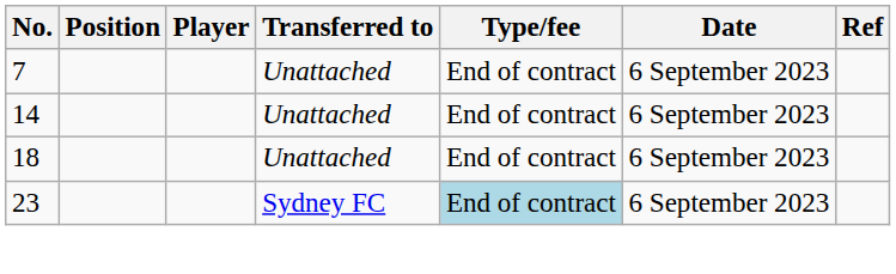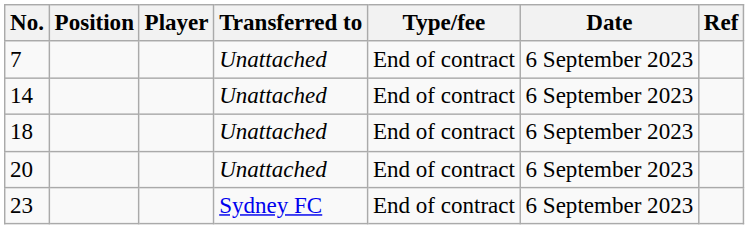 <table class="wikitable plainrowheaders sortable" style="text-align:center; text-align:left">
 <tr>
 <th scope="col">No.</th>
 <th scope="col">Position</th>
 <th scope="col">Player</th>
 <th scope="col">Transferred to</th>
 <th scope="col">Type/fee</th>
 <th scope="col">Date</th>
 <th scope="col" class="unsortable">Ref</th>
 </tr>
 <tr>
 <td>7</td>
 <td></td>
 <td align=left></td>
 <td><em>Unattached</em></td>
 <td>End of contract</td>
 <td>6 September 2023</td>
 <td></td>
 </tr>
 <tr>
 <td>14</td>
 <td></td>
 <td align=left></td>
 <td><em>Unattached</em></td>
 <td>End of contract</td>
 <td>6 September 2023</td>
 <td></td>
 </tr>
 <tr>
 <td>18</td>
 <td></td>
 <td align=left></td>
 <td><em>Unattached</em></td>
 <td>End of contract</td>
 <td>6 September 2023</td>
 <td></td>
 </tr>
 <tr>
+<td>20</td>
+<td></td>
+<td align=left></td>
+<td><em>Unattached</em></td>
+<td>End of contract</td>
+<td>6 September 2023</td>
+<td></td>
+</tr>
+<tr>
 <td>23</td>
 <td></td>
 <td align=left></td>
 <td><a href='#'>Sydney FC</a></td>
-<td style="background: lightblue;">End of contract</td>
+<td>End of contract</td>
 <td>6 September 2023</td>
 <td></td>
 </tr>
 </table>
